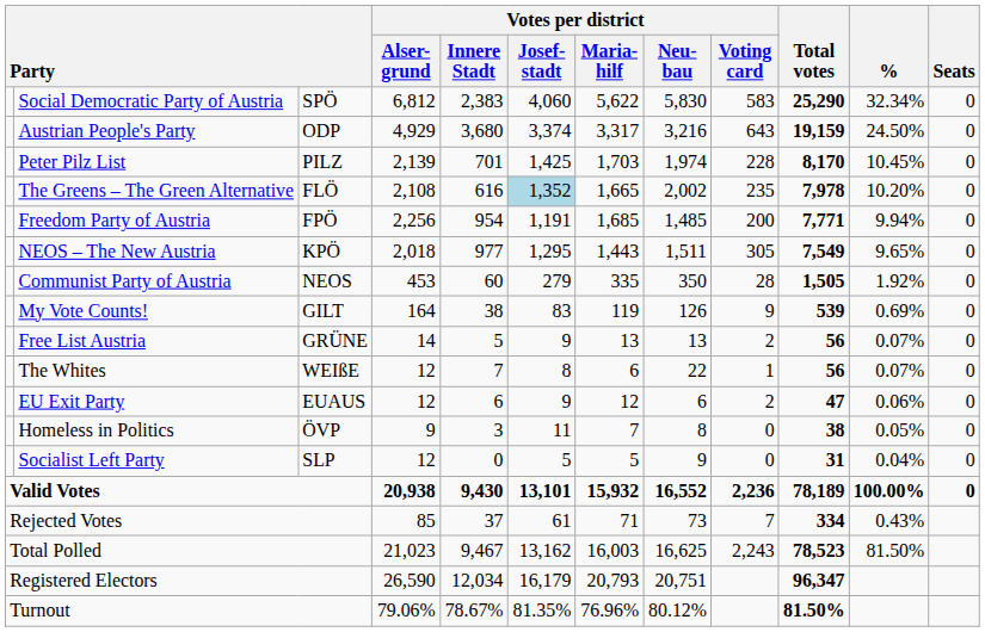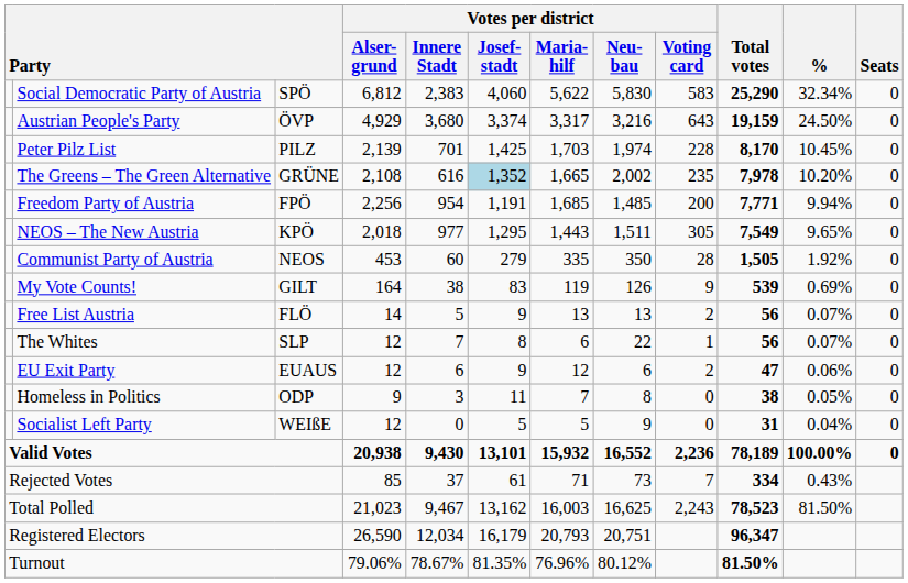 <table class="wikitable" border="1" style="text-align:right;">
 <tr>
 <th style="text-align:left;" valign=bottom rowspan=2 colspan=3>Party</th>
 <th colspan=6>Votes per district</th>
 <th align=center valign=bottom rowspan=2 width="50">Total<br>votes</th>
 <th align=center valign=bottom rowspan=2 width="50">%</th>
 <th align=center valign=bottom rowspan=2>Seats</th>
 </tr>
 <tr>
 <th align=center valign=bottom width="50"><a href='#'>Alser-<br>grund</a></th>
 <th align=center valign=bottom width="50"><a href='#'>Innere<br>Stadt</a></th>
 <th align=center valign=bottom width="50"><a href='#'>Josef-<br>stadt</a></th>
 <th align=center valign=bottom width="50"><a href='#'>Maria-<br>hilf</a></th>
 <th align=center valign=bottom width="50"><a href='#'>Neu-<br>bau</a></th>
 <th align=center valign=bottom width="50"><a href='#'>Voting<br>card</a></th>
 </tr>
 <tr>
 <td></td>
 <td align=left><a href='#'>Social Democratic Party of Austria</a></td>
 <td align=left>SPÖ</td>
 <td>6,812</td>
 <td>2,383</td>
 <td>4,060</td>
 <td>5,622</td>
 <td>5,830</td>
 <td>583</td>
 <td><strong>25,290</strong></td>
 <td>32.34%</td>
 <td>0</td>
 </tr>
 <tr>
 <td></td>
 <td align=left><a href='#'>Austrian People's Party</a></td>
-<td align=left>ODP</td>
+<td align=left>ÖVP</td>
 <td>4,929</td>
 <td>3,680</td>
 <td>3,374</td>
 <td>3,317</td>
 <td>3,216</td>
 <td>643</td>
 <td><strong>19,159</strong></td>
 <td>24.50%</td>
 <td>0</td>
 </tr>
 <tr>
 <td></td>
 <td align=left><a href='#'>Peter Pilz List</a></td>
 <td align=left>PILZ</td>
 <td>2,139</td>
 <td>701</td>
 <td>1,425</td>
 <td>1,703</td>
 <td>1,974</td>
 <td>228</td>
 <td><strong>8,170</strong></td>
 <td>10.45%</td>
 <td>0</td>
 </tr>
 <tr>
 <td></td>
 <td align=left style="white-space: nowrap;"><a href='#'>The Greens – The Green Alternative</a></td>
-<td align=left>FLÖ</td>
+<td align=left>GRÜNE</td>
 <td>2,108</td>
 <td>616</td>
 <td style="background: lightblue;">1,352</td>
 <td>1,665</td>
 <td>2,002</td>
 <td>235</td>
 <td><strong>7,978</strong></td>
 <td>10.20%</td>
 <td>0</td>
 </tr>
 <tr>
 <td></td>
 <td align=left><a href='#'>Freedom Party of Austria</a></td>
 <td align=left>FPÖ</td>
 <td>2,256</td>
 <td>954</td>
 <td>1,191</td>
 <td>1,685</td>
 <td>1,485</td>
 <td>200</td>
 <td><strong>7,771</strong></td>
 <td>9.94%</td>
 <td>0</td>
 </tr>
 <tr>
 <td></td>
 <td align=left><a href='#'>NEOS – The New Austria</a></td>
 <td align=left>KPÖ</td>
 <td>2,018</td>
 <td>977</td>
 <td>1,295</td>
 <td>1,443</td>
 <td>1,511</td>
 <td>305</td>
 <td><strong>7,549</strong></td>
 <td>9.65%</td>
 <td>0</td>
 </tr>
 <tr>
 <td></td>
 <td align=left><a href='#'>Communist Party of Austria</a></td>
 <td align=left>NEOS</td>
 <td>453</td>
 <td>60</td>
 <td>279</td>
 <td>335</td>
 <td>350</td>
 <td>28</td>
 <td><strong>1,505</strong></td>
 <td>1.92%</td>
 <td>0</td>
 </tr>
 <tr>
 <td></td>
 <td align=left><a href='#'>My Vote Counts!</a></td>
 <td align=left>GILT</td>
 <td>164</td>
 <td>38</td>
 <td>83</td>
 <td>119</td>
 <td>126</td>
 <td>9</td>
 <td><strong>539</strong></td>
 <td>0.69%</td>
 <td>0</td>
 </tr>
 <tr>
 <td></td>
 <td align=left><a href='#'>Free List Austria</a></td>
-<td align=left>GRÜNE</td>
+<td align=left>FLÖ</td>
 <td>14</td>
 <td>5</td>
 <td>9</td>
 <td>13</td>
 <td>13</td>
 <td>2</td>
 <td><strong>56</strong></td>
 <td>0.07%</td>
 <td>0</td>
 </tr>
 <tr>
 <td></td>
 <td align=left>The Whites</td>
-<td align=left>WEIßE</td>
+<td align=left>SLP</td>
 <td>12</td>
 <td>7</td>
 <td>8</td>
 <td>6</td>
 <td>22</td>
 <td>1</td>
 <td><strong>56</strong></td>
 <td>0.07%</td>
 <td>0</td>
 </tr>
 <tr>
 <td></td>
 <td align=left><a href='#'>EU Exit Party</a></td>
 <td align=left>EUAUS</td>
 <td>12</td>
 <td>6</td>
 <td>9</td>
 <td>12</td>
 <td>6</td>
 <td>2</td>
 <td><strong>47</strong></td>
 <td>0.06%</td>
 <td>0</td>
 </tr>
 <tr>
 <td></td>
 <td align=left>Homeless in Politics</td>
-<td align=left>ÖVP</td>
+<td align=left>ODP</td>
 <td>9</td>
 <td>3</td>
 <td>11</td>
 <td>7</td>
 <td>8</td>
 <td>0</td>
 <td><strong>38</strong></td>
 <td>0.05%</td>
 <td>0</td>
 </tr>
 <tr>
 <td></td>
 <td align=left><a href='#'>Socialist Left Party</a></td>
-<td align=left>SLP</td>
+<td align=left>WEIßE</td>
 <td>12</td>
 <td>0</td>
 <td>5</td>
 <td>5</td>
 <td>9</td>
 <td>0</td>
 <td><strong>31</strong></td>
 <td>0.04%</td>
 <td>0</td>
 </tr>
 <tr style="font-weight:bold">
 <td align=left colspan=3>Valid Votes</td>
 <td>20,938</td>
 <td>9,430</td>
 <td>13,101</td>
 <td>15,932</td>
 <td>16,552</td>
 <td>2,236</td>
 <td>78,189</td>
 <td>100.00%</td>
 <td>0</td>
 </tr>
 <tr>
 <td align=left colspan=3>Rejected Votes</td>
 <td>85</td>
 <td>37</td>
 <td>61</td>
 <td>71</td>
 <td>73</td>
 <td>7</td>
 <td><strong>334</strong></td>
 <td>0.43%</td>
 <td></td>
 </tr>
 <tr>
 <td align=left colspan=3>Total Polled</td>
 <td>21,023</td>
 <td>9,467</td>
 <td>13,162</td>
 <td>16,003</td>
 <td>16,625</td>
 <td>2,243</td>
 <td><strong>78,523</strong></td>
 <td>81.50%</td>
 <td></td>
 </tr>
 <tr>
 <td align=left colspan=3>Registered Electors</td>
 <td>26,590</td>
 <td>12,034</td>
 <td>16,179</td>
 <td>20,793</td>
 <td>20,751</td>
 <td></td>
 <td><strong>96,347</strong></td>
 <td></td>
 <td></td>
 </tr>
 <tr>
 <td align=left colspan=3>Turnout</td>
 <td>79.06%</td>
 <td>78.67%</td>
 <td>81.35%</td>
 <td>76.96%</td>
 <td>80.12%</td>
 <td></td>
 <td><strong>81.50%</strong></td>
 <td></td>
 <td></td>
 </tr>
 </table>
